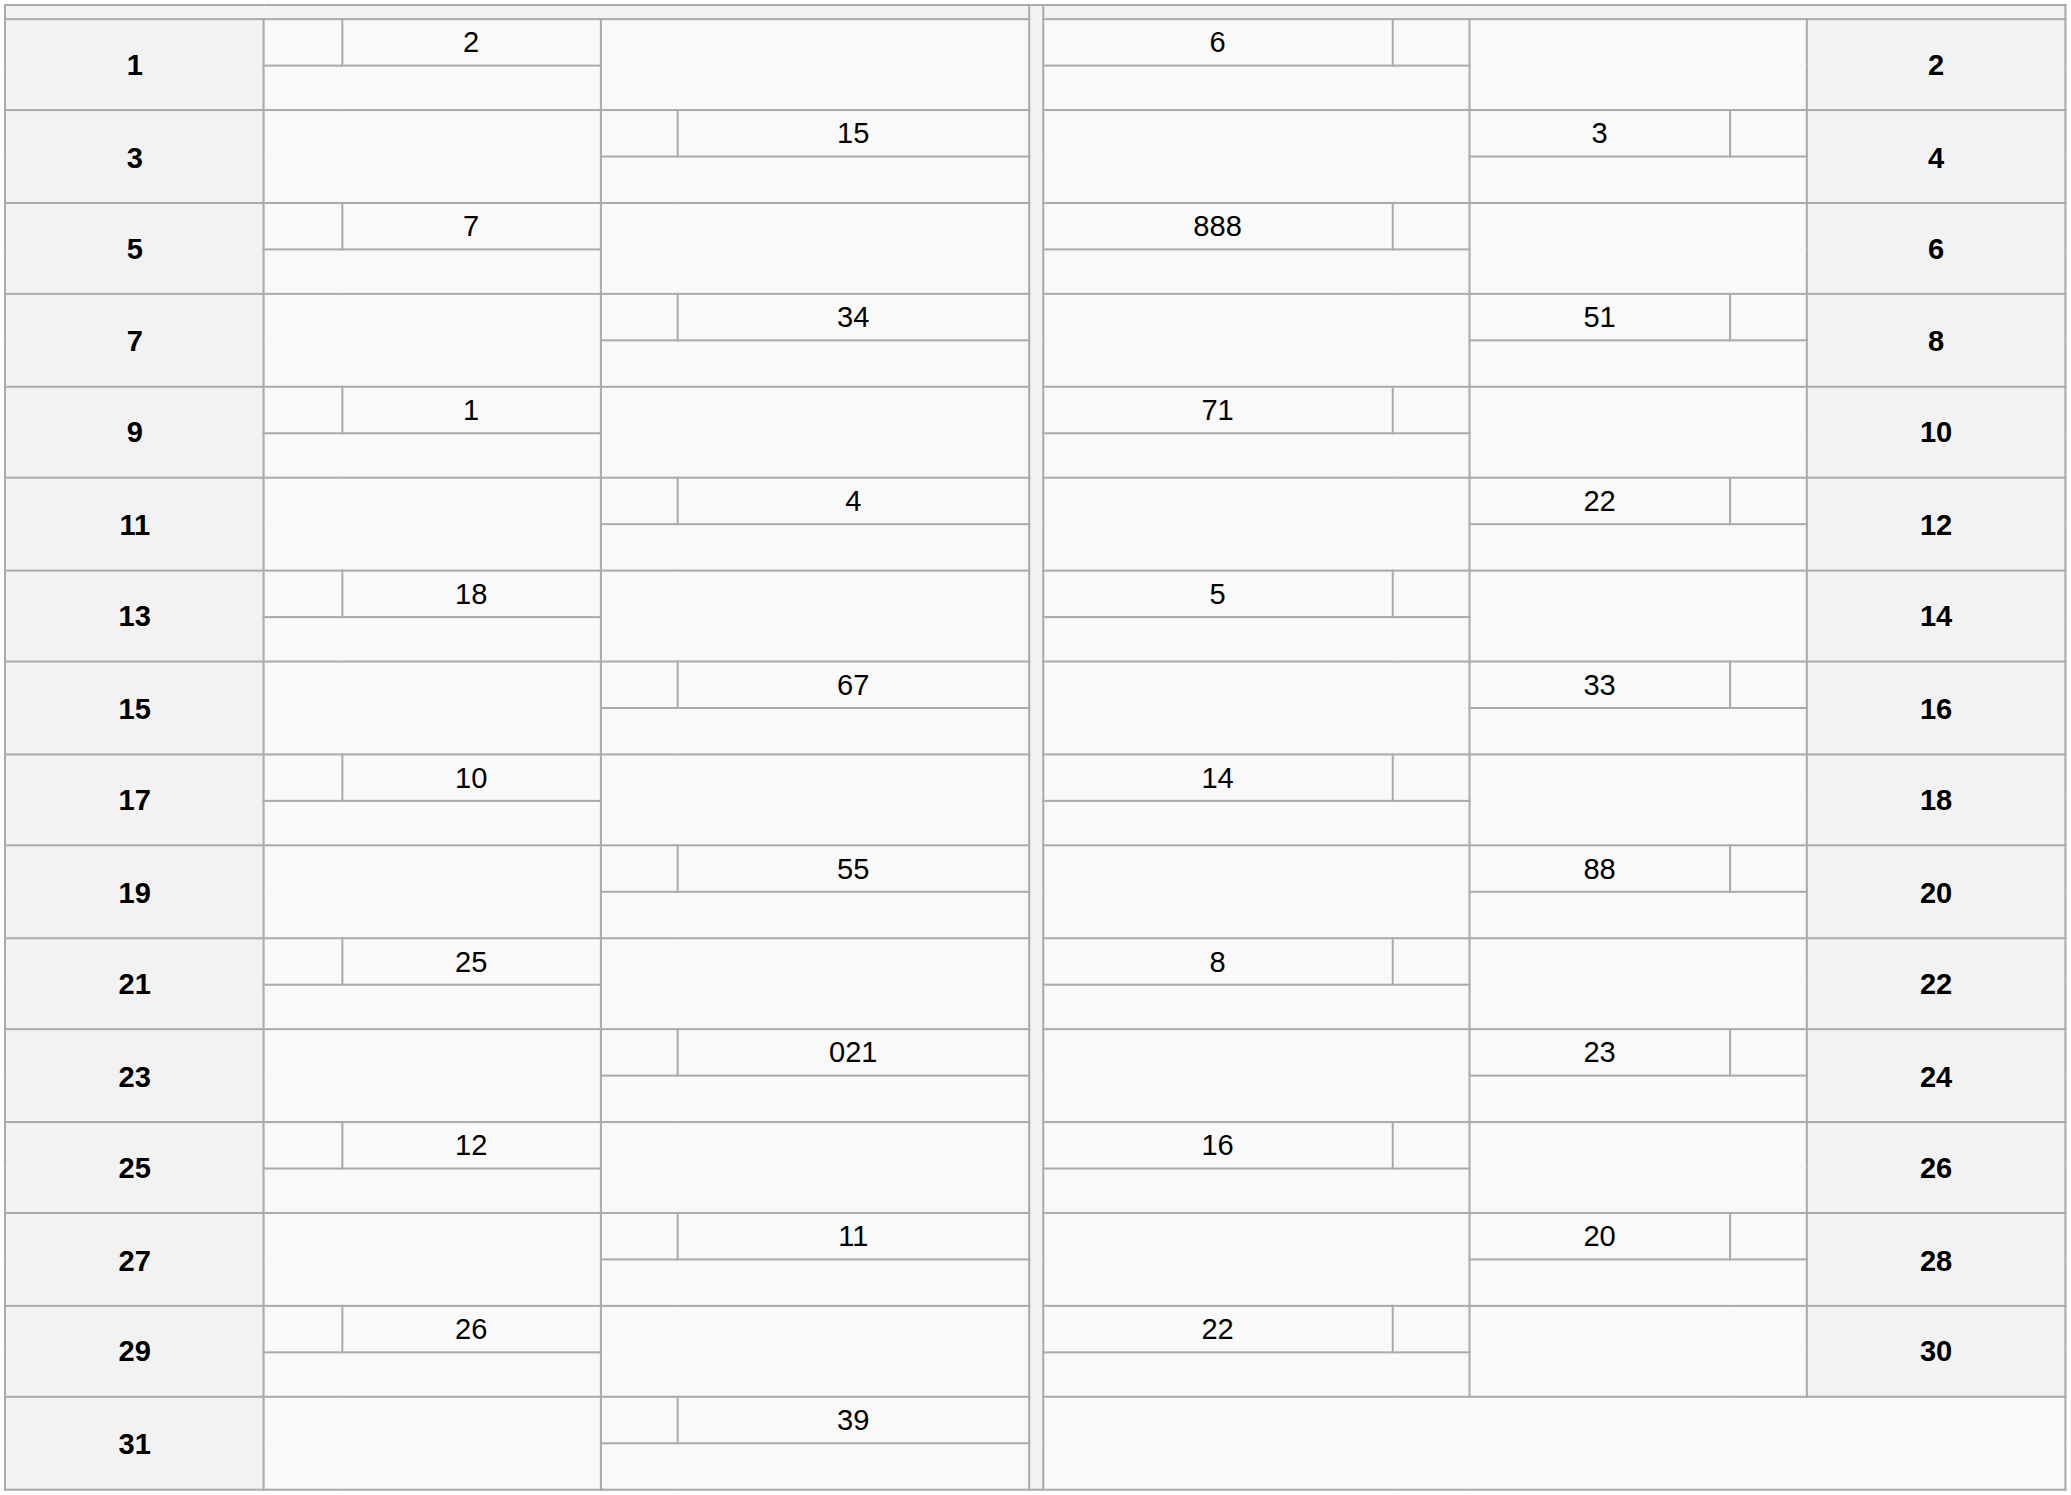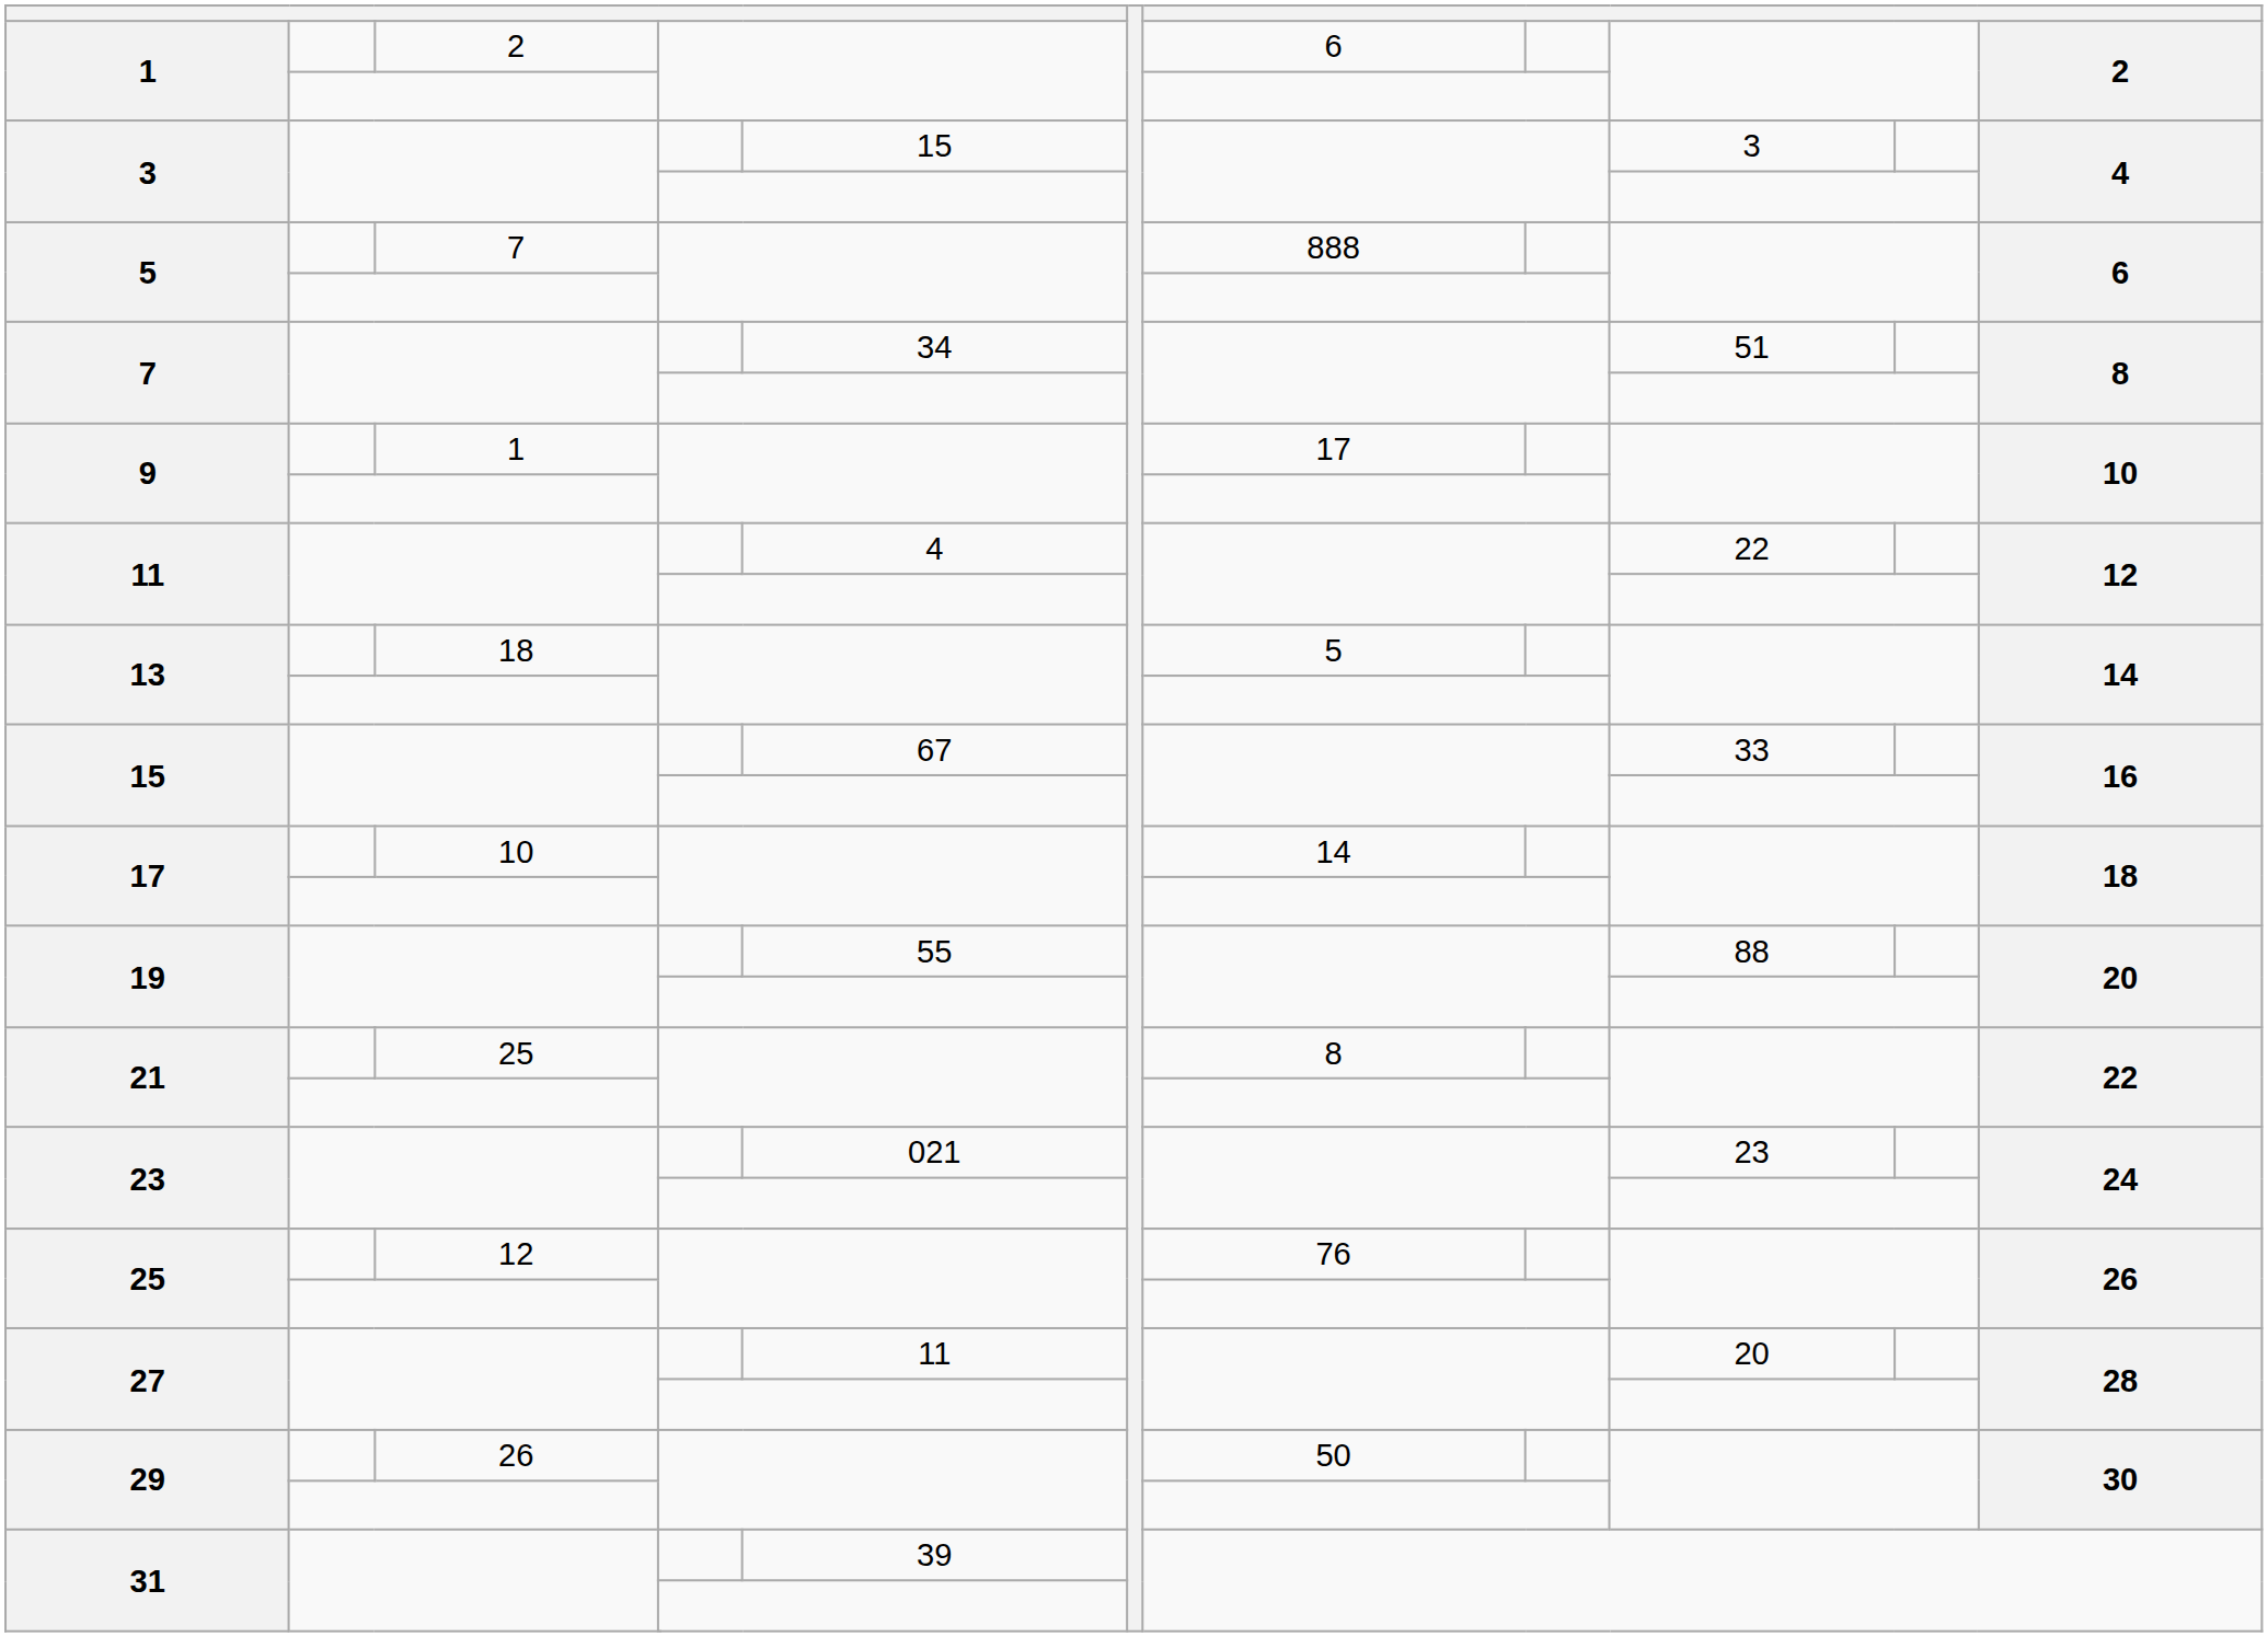 <table class="wikitable" style="font-size: 90%;">
 <tr>
 <th colspan="6" width="500px"></th>
 <th rowspan="33"></th>
 <th colspan="6" width="500px"></th>
 </tr>
 <tr>
 <th rowspan="2">1</th>
 <td align="left"><br></td>
 <td align="center">2</td>
 <td colspan=3 rowspan=2></td>
 <td align="center">6</td>
 <td align="left"><br></td>
 <td colspan=3 rowspan=2></td>
 <th rowspan="2">2</th>
 </tr>
 <tr>
 <td colspan=2 align="center"><br></td>
 <td colspan=2 align="center"><br></td>
 </tr>
 <tr>
 <th rowspan="2">3</th>
 <td colspan=3 rowspan=2></td>
 <td align="left"><br></td>
 <td align="center">15</td>
 <td colspan=3 rowspan=2></td>
 <td align="center">3</td>
 <td align="left"><br></td>
 <th rowspan="2">4</th>
 </tr>
 <tr>
 <td colspan=2 align="center"><br></td>
 <td colspan=2 align="center"><br></td>
 </tr>
 <tr>
 <th rowspan="2">5</th>
 <td align="left"><br></td>
 <td align="center">7</td>
 <td colspan=3 rowspan=2></td>
 <td align="center">888</td>
 <td align="left"><br></td>
 <td colspan=3 rowspan=2></td>
 <th rowspan="2">6</th>
 </tr>
 <tr>
 <td colspan=2 align="center"><br></td>
 <td colspan=2 align="center"><br></td>
 </tr>
 <tr>
 <th rowspan="2">7</th>
 <td colspan=3 rowspan=2></td>
 <td align="left"><br></td>
 <td align="center">34</td>
 <td colspan=3 rowspan=2></td>
 <td align="center">51</td>
 <td align="left"><br></td>
 <th rowspan="2">8</th>
 </tr>
 <tr>
 <td colspan=2 align="center"><br></td>
 <td colspan=2 align="center"><br></td>
 </tr>
 <tr>
 <th rowspan="2">9</th>
 <td align="left"><br></td>
 <td align="center">1</td>
 <td colspan=3 rowspan=2></td>
-<td align="center">71</td>
+<td align="center">17</td>
 <td align="left"><br></td>
 <td colspan=3 rowspan=2></td>
 <th rowspan="2">10</th>
 </tr>
 <tr>
 <td colspan=2 align="center"><br></td>
 <td colspan=2 align="center"><br></td>
 </tr>
 <tr>
 <th rowspan="2">11</th>
 <td colspan=3 rowspan=2></td>
 <td align="left"><br></td>
 <td align="center">4</td>
 <td colspan=3 rowspan=2></td>
 <td align="center">22</td>
 <td align="left"><br></td>
 <th rowspan="2">12</th>
 </tr>
 <tr>
 <td colspan=2 align="center"><br></td>
 <td colspan=2 align="center"><br></td>
 </tr>
 <tr>
 <th rowspan="2">13</th>
 <td align="left"><br></td>
 <td align="center">18</td>
 <td colspan=3 rowspan=2></td>
 <td align="center">5</td>
 <td align="left"><br></td>
 <td colspan=3 rowspan=2></td>
 <th rowspan="2">14</th>
 </tr>
 <tr>
 <td colspan=2 align="center"><br></td>
 <td colspan=2 align="center"><br></td>
 </tr>
 <tr>
 <th rowspan="2">15</th>
 <td colspan=3 rowspan=2></td>
 <td align="left"><br></td>
 <td align="center">67</td>
 <td colspan=3 rowspan=2></td>
 <td align="center">33</td>
 <td align="left"><br></td>
 <th rowspan="2">16</th>
 </tr>
 <tr>
 <td colspan=2 align="center"><br></td>
 <td colspan=2 align="center"><br></td>
 </tr>
 <tr>
 <th rowspan="2">17</th>
 <td align="left"><br></td>
 <td align="center">10</td>
 <td colspan=3 rowspan=2></td>
 <td align="center">14</td>
 <td align="left"><br></td>
 <td colspan=3 rowspan=2></td>
 <th rowspan="2">18</th>
 </tr>
 <tr>
 <td colspan=2 align="center"><br></td>
 <td colspan=2 align="center"><br></td>
 </tr>
 <tr>
 <th rowspan="2">19</th>
 <td colspan=3 rowspan=2></td>
 <td align="left"><br></td>
 <td align="center">55</td>
 <td colspan=3 rowspan=2></td>
 <td align="center">88</td>
 <td align="left"><br></td>
 <th rowspan="2">20</th>
 </tr>
 <tr>
 <td colspan=2 align="center"><br></td>
 <td colspan=2 align="center"><br></td>
 </tr>
 <tr>
 <th rowspan="2">21</th>
 <td align="left"><br></td>
 <td align="center">25</td>
 <td colspan=3 rowspan=2></td>
 <td align="center">8</td>
 <td align="left"><br></td>
 <td colspan=3 rowspan=2></td>
 <th rowspan="2">22</th>
 </tr>
 <tr>
 <td colspan=2 align="center"><br></td>
 <td colspan=2 align="center"><br></td>
 </tr>
 <tr>
 <th rowspan="2">23</th>
 <td colspan=3 rowspan=2></td>
 <td align="left"><br></td>
 <td align="center">021</td>
 <td colspan=3 rowspan=2></td>
 <td align="center">23</td>
 <td align="left"><br></td>
 <th rowspan="2">24</th>
 </tr>
 <tr>
 <td colspan=2 align="center"><br></td>
 <td colspan=2 align="center"><br></td>
 </tr>
 <tr>
 <th rowspan="2">25</th>
 <td align="left"><br></td>
 <td align="center">12</td>
 <td colspan=3 rowspan=2></td>
-<td align="center">16</td>
+<td align="center">76</td>
 <td align="left"><br></td>
 <td colspan=3 rowspan=2></td>
 <th rowspan="2">26</th>
 </tr>
 <tr>
 <td colspan=2 align="center"><br></td>
 <td colspan=2 align="center"><br></td>
 </tr>
 <tr>
 <th rowspan="2">27</th>
 <td colspan=3 rowspan=2></td>
 <td align="left"><br></td>
 <td align="center">11</td>
 <td colspan=3 rowspan=2></td>
 <td align="center">20</td>
 <td align="left"><br></td>
 <th rowspan="2">28</th>
 </tr>
 <tr>
 <td colspan=2 align="center"><br></td>
 <td colspan=2 align="center"><br></td>
 </tr>
 <tr>
 <th rowspan="2">29</th>
 <td align="left"><br></td>
 <td align="center">26</td>
 <td colspan=3 rowspan=2></td>
-<td align="center">22</td>
+<td align="center">50</td>
 <td align="left"><br></td>
 <td colspan=3 rowspan=2></td>
 <th rowspan="2">30</th>
 </tr>
 <tr>
 <td colspan=2 align="center"><br></td>
 <td colspan=2 align="center"><br></td>
 </tr>
 <tr>
 <th rowspan="2">31</th>
 <td colspan=3 rowspan=2></td>
 <td align="left"><br></td>
 <td align="center">39</td>
 <td colspan=6 rowspan=2></td>
 </tr>
 <tr>
 <td colspan=2 align="center"><br></td>
 </tr>
 </table>
